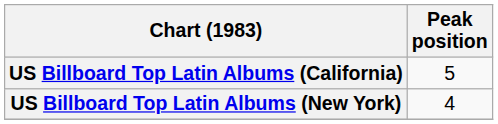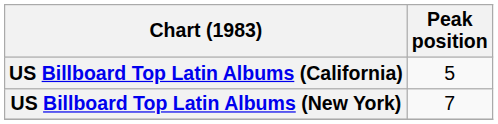 <table class="wikitable sortable plainrowheaders">
 <tr>
 <th>Chart (1983)</th>
 <th>Peak<br>position</th>
 </tr>
 <tr>
 <th scope="row">US <a href='#'>Billboard Top Latin Albums</a> (California)</th>
 <td align="center">5</td>
 </tr>
 <tr>
 <th scope="row">US <a href='#'>Billboard Top Latin Albums</a> (New York)</th>
-<td align="center">4</td>
+<td align="center">7</td>
 </tr>
 <tr>
 </tr>
 </table>
